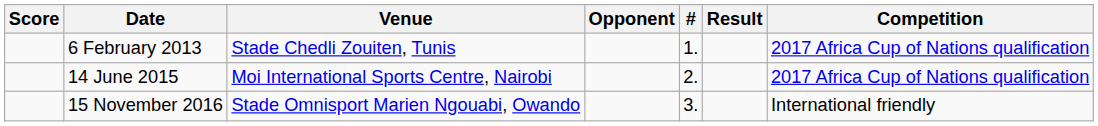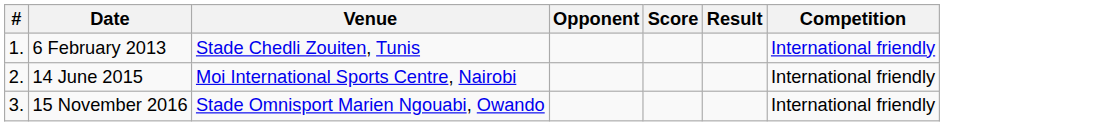 <table class="wikitable sortable collapsible collapsed">
 <tr>
-<th>Score</th>
+<th>#</th>
 <th>Date</th>
 <th>Venue</th>
 <th>Opponent</th>
-<th>#</th>
+<th>Score</th>
 <th>Result</th>
 <th>Competition</th>
 </tr>
 <tr>
-<td></td>
+<td>1.</td>
 <td>6 February 2013</td>
 <td><a href='#'>Stade Chedli Zouiten</a>, <a href='#'>Tunis</a></td>
 <td></td>
-<td>1.</td>
 <td></td>
-<td><a href='#'>2017 Africa Cup of Nations qualification</a></td>
+<td></td>
+<td><a href='#'>International friendly</a></td>
 </tr>
 <tr>
-<td></td>
+<td>2.</td>
 <td>14 June 2015</td>
 <td><a href='#'>Moi International Sports Centre</a>, <a href='#'>Nairobi</a></td>
 <td></td>
-<td>2.</td>
 <td></td>
-<td><a href='#'>2017 Africa Cup of Nations qualification</a></td>
+<td></td>
+<td>International friendly</td>
 </tr>
 <tr>
-<td></td>
+<td>3.</td>
 <td>15 November 2016</td>
 <td><a href='#'>Stade Omnisport Marien Ngouabi</a>, <a href='#'>Owando</a></td>
 <td></td>
-<td>3.</td>
+<td></td>
 <td></td>
 <td>International friendly</td>
 </tr>
 </table>
